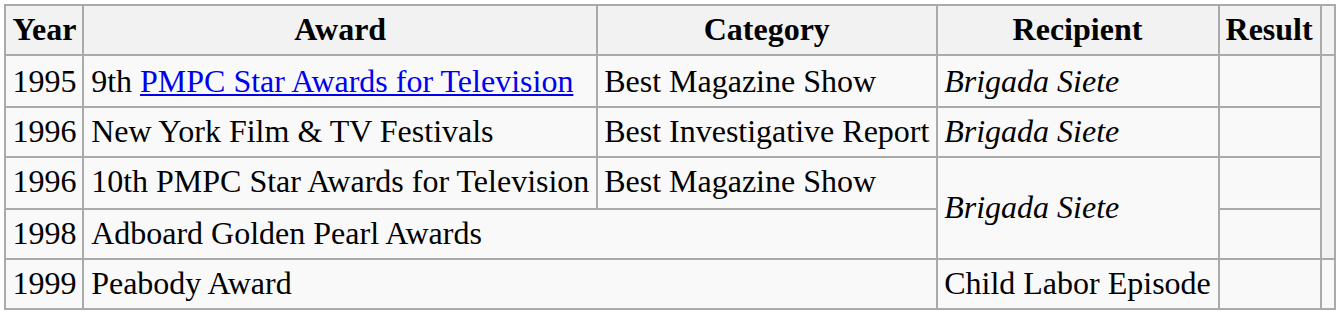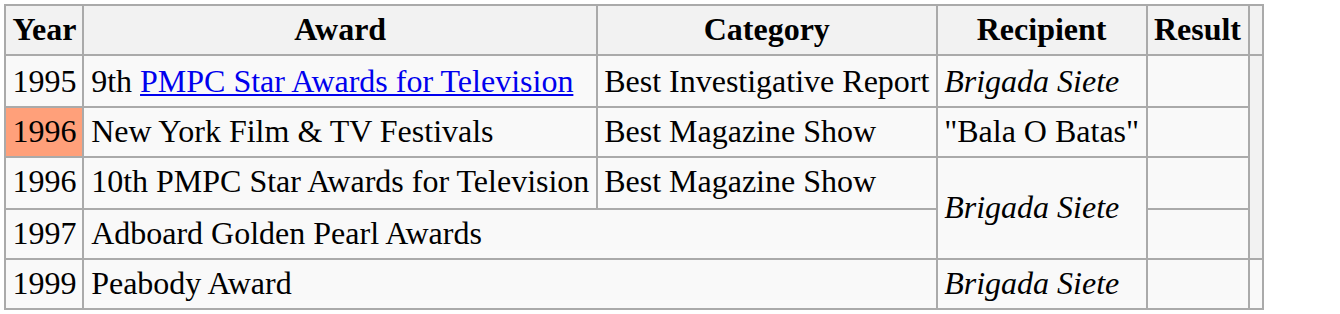 <table class="wikitable">
 <tr>
 <th>Year</th>
 <th>Award</th>
 <th>Category</th>
 <th>Recipient</th>
 <th>Result</th>
 <th></th>
 </tr>
 <tr>
 <td>1995</td>
 <td>9th <a href='#'>PMPC Star Awards for Television</a></td>
-<td>Best Magazine Show</td>
+<td>Best Investigative Report</td>
 <td><em>Brigada Siete</em></td>
 <td></td>
 <th rowspan=4></th>
 </tr>
 <tr>
-<td>1996</td>
+<td style="background: lightsalmon;">1996</td>
 <td>New York Film & TV Festivals</td>
-<td>Best Investigative Report</td>
-<td><em>Brigada Siete</em></td>
+<td>Best Magazine Show</td>
+<td>"Bala O Batas"</td>
 <td></td>
 </tr>
 <tr>
 <td>1996</td>
 <td>10th PMPC Star Awards for Television</td>
 <td>Best Magazine Show</td>
 <td rowspan=2><em>Brigada Siete</em></td>
 <td></td>
 </tr>
 <tr>
-<td>1998</td>
+<td>1997</td>
 <td colspan=2>Adboard Golden Pearl Awards</td>
 <td></td>
 </tr>
 <tr>
 <td>1999</td>
 <td colspan=2>Peabody Award</td>
-<td>Child Labor Episode</td>
+<td><em>Brigada Siete</em></td>
 <td></td>
 <td></td>
 </tr>
 </table>
